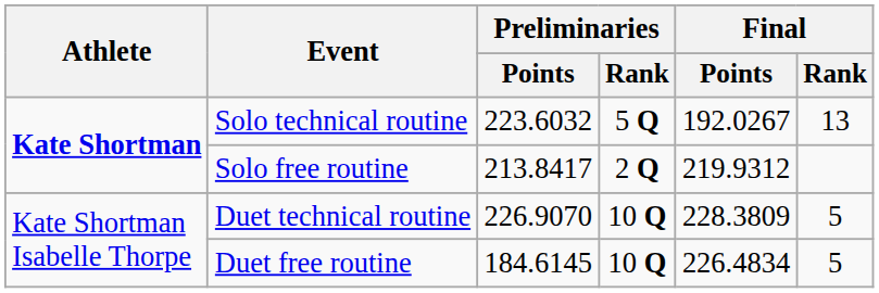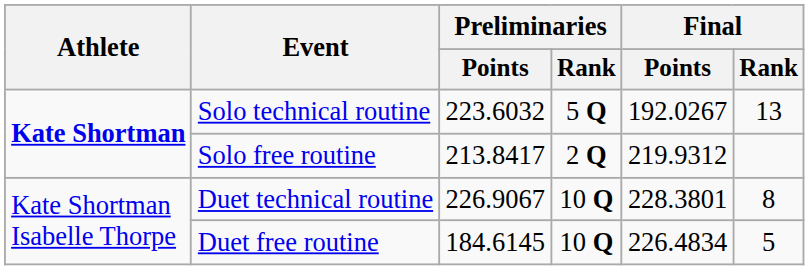 <table class="wikitable" style="text-align:center; font-size:90%;">
 <tr>
 <th rowspan="2">Athlete</th>
 <th rowspan="2">Event</th>
 <th colspan="2">Preliminaries</th>
 <th colspan="2">Final</th>
 </tr>
 <tr style="font-size:95%">
 <th>Points</th>
 <th>Rank</th>
 <th>Points</th>
 <th>Rank</th>
 </tr>
 <tr>
 <td align=left rowspan=2><strong><a href='#'>Kate Shortman</a></strong></td>
 <td align=left><a href='#'>Solo technical routine</a></td>
 <td>223.6032</td>
 <td>5 <strong>Q</strong></td>
 <td>192.0267</td>
 <td>13</td>
 </tr>
 <tr>
 <td align=left><a href='#'>Solo free routine</a></td>
 <td>213.8417</td>
 <td>2 <strong>Q</strong></td>
 <td>219.9312</td>
 <td></td>
 </tr>
 <tr>
 <td align=left rowspan=2><a href='#'>Kate Shortman</a><br> <a href='#'>Isabelle Thorpe</a></td>
 <td align=left><a href='#'>Duet technical routine</a></td>
-<td>226.9070</td>
+<td>226.9067</td>
 <td>10 <strong>Q</strong></td>
-<td>228.3809</td>
-<td>5</td>
+<td>228.3801</td>
+<td>8</td>
 </tr>
 <tr>
 <td align=left><a href='#'>Duet free routine</a></td>
 <td>184.6145</td>
 <td>10 <strong>Q</strong></td>
 <td>226.4834</td>
 <td>5</td>
 </tr>
 </table>
